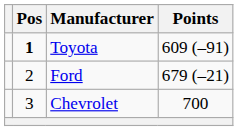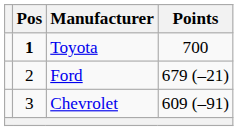 <table class="wikitable" style="font-size: 95%">
 <tr>
 <th></th>
 <th>Pos</th>
 <th>Manufacturer</th>
 <th>Points</th>
 </tr>
 <tr>
 <td align="left"></td>
 <td style="text-align:center;"><strong>1</strong></td>
 <td><a href='#'>Toyota</a></td>
-<td style="text-align:center;">609 (–91)</td>
+<td style="text-align:center;">700</td>
 </tr>
 <tr>
 <td align="left"></td>
 <td style="text-align:center;">2</td>
 <td><a href='#'>Ford</a></td>
 <td style="text-align:center;">679 (–21)</td>
 </tr>
 <tr>
 <td align="left"></td>
 <td style="text-align:center;">3</td>
 <td><a href='#'>Chevrolet</a></td>
-<td style="text-align:center;">700</td>
+<td style="text-align:center;">609 (–91)</td>
 </tr>
 <tr class="sortbottom">
 <th colspan="9"></th>
 </tr>
 </table>
